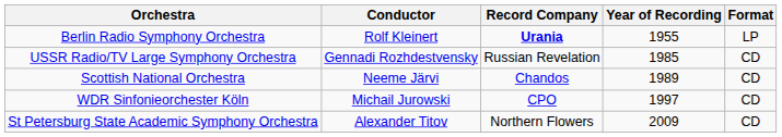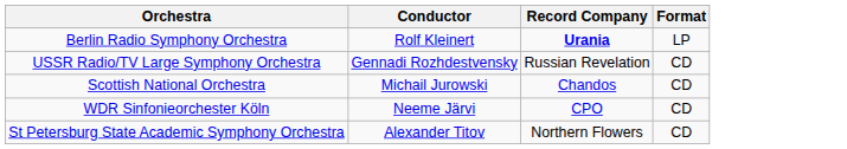 <table class="wikitable" style="text-align:center">
 <tr>
 <th>Orchestra</th>
 <th>Conductor</th>
 <th>Record Company</th>
-<th>Year of Recording</th>
 <th>Format</th>
 </tr>
 <tr>
 <td><a href='#'>Berlin Radio Symphony Orchestra</a></td>
 <td><a href='#'>Rolf Kleinert</a></td>
 <td><strong><a href='#'>Urania</a></strong></td>
-<td>1955</td>
 <td>LP</td>
 </tr>
 <tr>
 <td><a href='#'>USSR Radio/TV Large Symphony Orchestra</a></td>
 <td><a href='#'>Gennadi Rozhdestvensky</a></td>
 <td>Russian Revelation</td>
-<td>1985</td>
 <td>CD</td>
 </tr>
 <tr>
 <td><a href='#'>Scottish National Orchestra</a></td>
-<td><a href='#'>Neeme Järvi</a></td>
+<td><a href='#'>Michail Jurowski</a></td>
 <td><a href='#'>Chandos</a></td>
-<td>1989</td>
 <td>CD</td>
 </tr>
 <tr>
 <td><a href='#'>WDR Sinfonieorchester Köln</a></td>
-<td><a href='#'>Michail Jurowski</a></td>
+<td><a href='#'>Neeme Järvi</a></td>
 <td><a href='#'>CPO</a></td>
-<td>1997</td>
 <td>CD</td>
 </tr>
 <tr>
 <td><a href='#'>St Petersburg State Academic Symphony Orchestra</a></td>
 <td><a href='#'>Alexander Titov</a></td>
 <td>Northern Flowers</td>
-<td>2009</td>
 <td>CD</td>
 </tr>
 </table>
